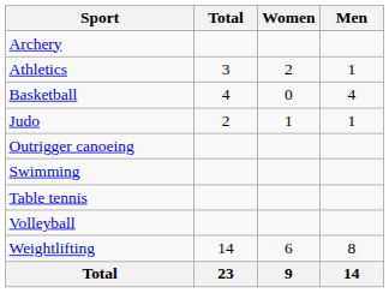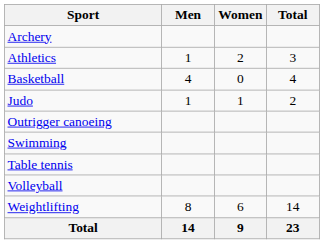 <table class="wikitable sortable" style="text-align:center;">
 <tr>
 <th width=180>Sport</th>
+<th width=55>Men</th>
+<th width=55>Women</th>
 <th width=55>Total</th>
-<th width=55>Women</th>
-<th width=55>Men</th>
 </tr>
 <tr>
 <td align=left><a href='#'>Archery</a></td>
 <td></td>
 <td></td>
 <td></td>
 </tr>
 <tr>
 <td align=left><a href='#'>Athletics</a></td>
+<td>1</td>
+<td>2</td>
 <td>3</td>
-<td>2</td>
-<td>1</td>
 </tr>
 <tr>
 <td align=left><a href='#'>Basketball</a></td>
 <td>4</td>
 <td>0</td>
 <td>4</td>
 </tr>
 <tr>
 <td align=left><a href='#'>Judo</a></td>
-<td>2</td>
 <td>1</td>
 <td>1</td>
+<td>2</td>
 </tr>
 <tr>
 <td align=left><a href='#'>Outrigger canoeing</a></td>
 <td></td>
 <td></td>
 <td></td>
 </tr>
 <tr>
 <td align=left><a href='#'>Swimming</a></td>
 <td></td>
 <td></td>
 <td></td>
 </tr>
 <tr>
 <td align=left><a href='#'>Table tennis</a></td>
 <td></td>
 <td></td>
 <td></td>
 </tr>
 <tr>
 <td align=left><a href='#'>Volleyball</a></td>
 <td></td>
 <td></td>
 <td></td>
 </tr>
 <tr>
 <td align=left><a href='#'>Weightlifting</a></td>
+<td>8</td>
+<td>6</td>
 <td>14</td>
-<td>6</td>
-<td>8</td>
 </tr>
 <tr>
 <th>Total</th>
+<th>14</th>
+<th>9</th>
 <th>23</th>
-<th>9</th>
-<th>14</th>
 </tr>
 </table>
